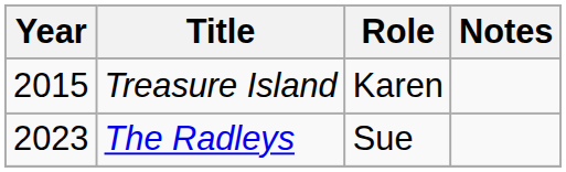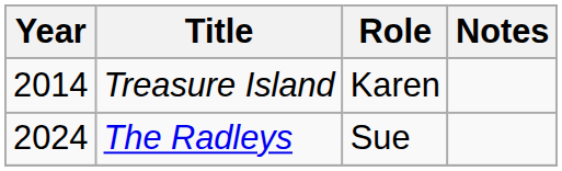 <table class="wikitable sortable">
 <tr>
 <th>Year</th>
 <th>Title</th>
 <th>Role</th>
 <th class="unsortable">Notes</th>
 </tr>
 <tr>
-<td>2015</td>
+<td>2014</td>
 <td><em>Treasure Island</em></td>
 <td>Karen</td>
 <td></td>
 </tr>
 <tr>
-<td>2023</td>
+<td>2024</td>
 <td><em><a href='#'>The Radleys</a></em></td>
 <td>Sue</td>
 <td></td>
 </tr>
 <tr>
 </tr>
 </table>
